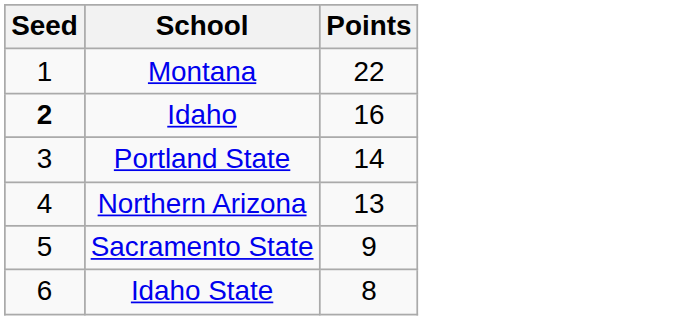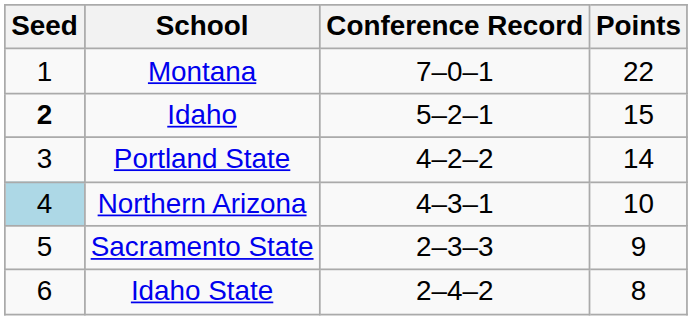 <table class="wikitable" style="text-align:center">
 <tr>
 <th>Seed</th>
 <th>School</th>
+<th>Conference Record</th>
 <th>Points</th>
 </tr>
 <tr>
 <td>1</td>
 <td><a href='#'>Montana</a></td>
+<td>7–0–1</td>
 <td>22</td>
 </tr>
 <tr>
 <td><strong>2</strong></td>
 <td><a href='#'>Idaho</a></td>
-<td>16</td>
+<td>5–2–1</td>
+<td>15</td>
 </tr>
 <tr>
 <td>3</td>
 <td><a href='#'>Portland State</a></td>
+<td>4–2–2</td>
 <td>14</td>
 </tr>
 <tr>
-<td>4</td>
+<td style="background: lightblue;">4</td>
 <td><a href='#'>Northern Arizona</a></td>
-<td>13</td>
+<td>4–3–1</td>
+<td>10</td>
 </tr>
 <tr>
 <td>5</td>
 <td><a href='#'>Sacramento State</a></td>
+<td>2–3–3</td>
 <td>9</td>
 </tr>
 <tr>
 <td>6</td>
 <td><a href='#'>Idaho State</a></td>
+<td>2–4–2</td>
 <td>8</td>
 </tr>
 </table>
